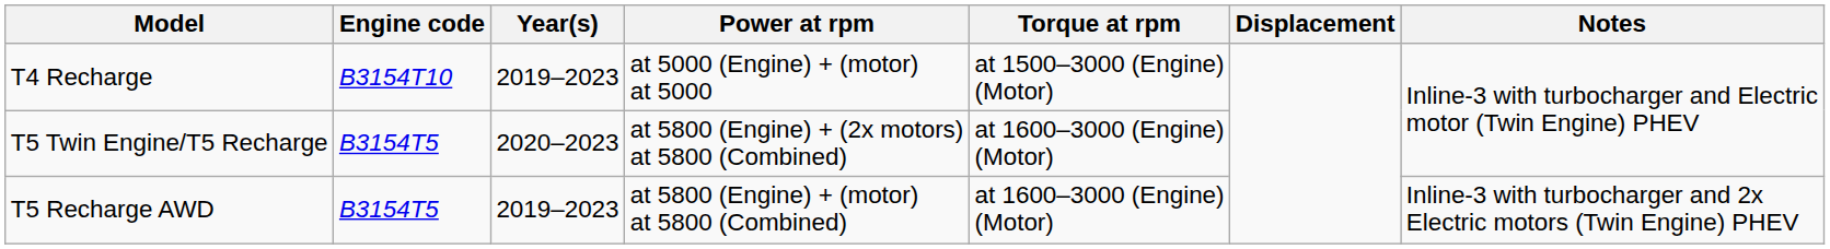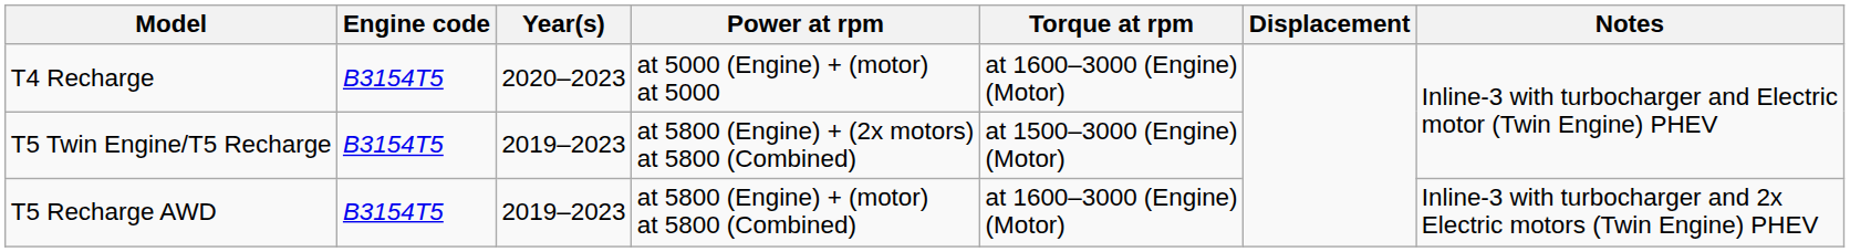 <table class="wikitable collapsible">
 <tr>
 <th>Model</th>
 <th>Engine code</th>
 <th>Year(s)</th>
 <th>Power at rpm</th>
 <th>Torque at rpm</th>
 <th>Displacement</th>
 <th>Notes</th>
 </tr>
 <tr>
 <td>T4 Recharge</td>
-<td><a href='#'><em>B3154T10</em></a></td>
-<td>2019–2023</td>
+<td><a href='#'><em>B3154T5</em></a></td>
+<td>2020–2023</td>
 <td> at 5000 (Engine) +  (motor)<br> at 5000</td>
-<td> at 1500–3000 (Engine) <br>  (Motor)</td>
+<td> at 1600–3000 (Engine) <br>  (Motor)</td>
 <td rowspan="3"></td>
 <td rowspan="2">Inline-3 with turbocharger and Electric<br>motor (Twin Engine) PHEV</td>
 </tr>
 <tr>
 <td>T5 Twin Engine/T5 Recharge</td>
 <td><a href='#'><em>B3154T5</em></a></td>
-<td>2020–2023</td>
+<td>2019–2023</td>
 <td> at 5800 (Engine) +  (2x motors)<br> at 5800 (Combined)</td>
-<td> at 1600–3000 (Engine) <br>  (Motor)</td>
+<td> at 1500–3000 (Engine) <br>  (Motor)</td>
 </tr>
 <tr>
 <td>T5 Recharge AWD</td>
 <td><a href='#'><em>B3154T5</em></a></td>
 <td>2019–2023</td>
 <td> at 5800 (Engine) +  (motor)<br> at 5800 (Combined)</td>
 <td> at 1600–3000 (Engine) <br>  (Motor)</td>
 <td>Inline-3 with turbocharger and 2x<br>Electric motors (Twin Engine) PHEV</td>
 </tr>
 </table>
